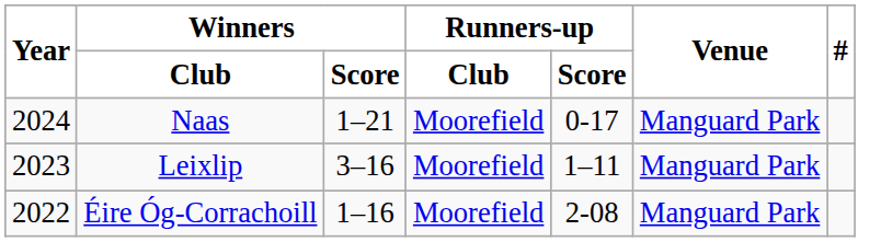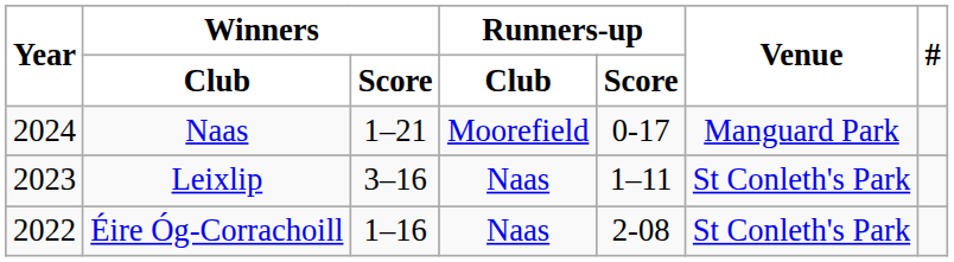 <table class="wikitable sortable" style="text-align:center;">
 <tr>
 <th rowspan="2" style="background:white;color:black">Year</th>
 <th colspan="2" style="background:white;color:black">Winners</th>
 <th colspan="2" style="background:white;color:black">Runners-up</th>
 <th rowspan="2" style="background:white;color:black">Venue</th>
 <th rowspan="2" style="background:white;color:black">#</th>
 </tr>
 <tr>
 <th style="background:white;color:black">Club</th>
 <th style="background:white;color:black">Score</th>
 <th style="background:white;color:black">Club</th>
 <th style="background:white;color:black">Score</th>
 </tr>
 <tr>
 <td>2024</td>
 <td><a href='#'>Naas</a></td>
 <td>1–21</td>
 <td><a href='#'>Moorefield</a></td>
 <td>0-17</td>
 <td><a href='#'>Manguard Park</a></td>
 <td></td>
 </tr>
 <tr>
 <td>2023</td>
 <td><a href='#'>Leixlip</a></td>
 <td>3–16</td>
-<td><a href='#'>Moorefield</a></td>
+<td><a href='#'>Naas</a></td>
 <td>1–11</td>
-<td><a href='#'>Manguard Park</a></td>
+<td><a href='#'>St Conleth's Park</a></td>
 <td></td>
 </tr>
 <tr>
 <td>2022</td>
 <td><a href='#'>Éire Óg-Corrachoill</a></td>
 <td>1–16</td>
-<td><a href='#'>Moorefield</a></td>
+<td><a href='#'>Naas</a></td>
 <td>2-08</td>
-<td><a href='#'>Manguard Park</a></td>
+<td><a href='#'>St Conleth's Park</a></td>
 <td></td>
 </tr>
 </table>
